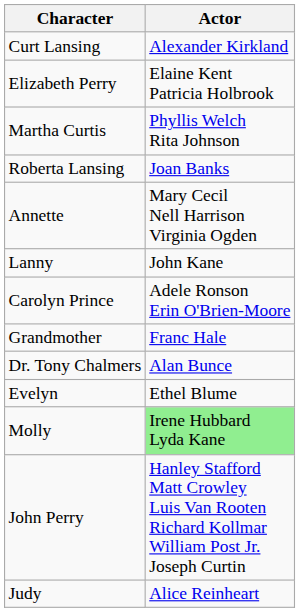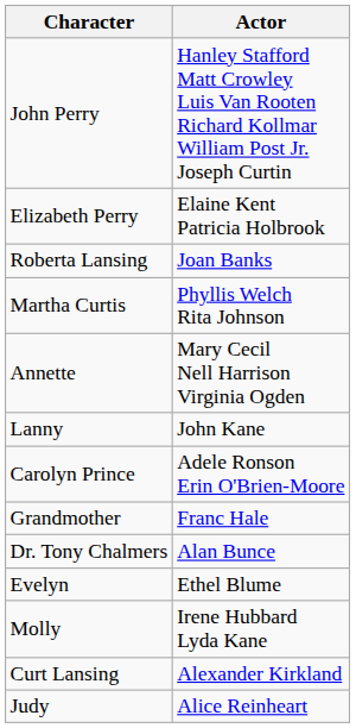 <table class="wikitable">
 <tr>
 <th>Character</th>
 <th>Actor</th>
 </tr>
 <tr>
-<td>Curt Lansing</td>
-<td><a href='#'>Alexander Kirkland</a></td>
+<td>John Perry</td>
+<td><a href='#'>Hanley Stafford</a><br><a href='#'>Matt Crowley</a><br><a href='#'>Luis Van Rooten</a><br><a href='#'>Richard Kollmar</a><br><a href='#'>William Post Jr.</a><br>Joseph Curtin</td>
 </tr>
 <tr>
 <td>Elizabeth Perry</td>
 <td>Elaine Kent<br>Patricia Holbrook</td>
 </tr>
 <tr>
+<td>Roberta Lansing</td>
+<td><a href='#'>Joan Banks</a></td>
+</tr>
+<tr>
 <td>Martha Curtis</td>
 <td><a href='#'>Phyllis Welch</a><br>Rita Johnson</td>
-</tr>
-<tr>
-<td>Roberta Lansing</td>
-<td><a href='#'>Joan Banks</a></td>
 </tr>
 <tr>
 <td>Annette</td>
 <td>Mary Cecil<br>Nell Harrison<br>Virginia Ogden</td>
 </tr>
 <tr>
 <td>Lanny</td>
 <td>John Kane</td>
 </tr>
 <tr>
 <td>Carolyn Prince</td>
 <td>Adele Ronson<br><a href='#'>Erin O'Brien-Moore</a></td>
 </tr>
 <tr>
 <td>Grandmother</td>
 <td><a href='#'>Franc Hale</a></td>
 </tr>
 <tr>
 <td>Dr. Tony Chalmers</td>
 <td><a href='#'>Alan Bunce</a></td>
 </tr>
 <tr>
 <td>Evelyn</td>
 <td>Ethel Blume</td>
 </tr>
 <tr>
 <td>Molly</td>
-<td style="background: lightgreen;">Irene Hubbard<br>Lyda Kane</td>
+<td>Irene Hubbard<br>Lyda Kane</td>
 </tr>
 <tr>
-<td>John Perry</td>
-<td><a href='#'>Hanley Stafford</a><br><a href='#'>Matt Crowley</a><br><a href='#'>Luis Van Rooten</a><br><a href='#'>Richard Kollmar</a><br><a href='#'>William Post Jr.</a><br>Joseph Curtin</td>
+<td>Curt Lansing</td>
+<td><a href='#'>Alexander Kirkland</a></td>
 </tr>
 <tr>
 <td>Judy</td>
 <td><a href='#'>Alice Reinheart</a></td>
 </tr>
 </table>
